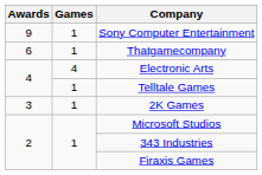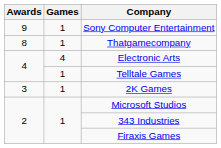 <table class="wikitable floatright" rowspan="2" style="text-align:center;" background: #f6e39c;>
 <tr>
 <th scope="col">Awards</th>
 <th scope="col">Games</th>
 <th scope="col">Company</th>
 </tr>
 <tr>
 <td>9</td>
 <td>1</td>
 <td><a href='#'>Sony Computer Entertainment</a></td>
 </tr>
 <tr>
-<td>6</td>
+<td>8</td>
 <td>1</td>
 <td><a href='#'>Thatgamecompany</a></td>
 </tr>
 <tr>
 <td rowspan=2>4</td>
 <td>4</td>
 <td><a href='#'>Electronic Arts</a></td>
 </tr>
 <tr>
 <td>1</td>
 <td><a href='#'>Telltale Games</a></td>
 </tr>
 <tr>
 <td>3</td>
 <td>1</td>
 <td><a href='#'>2K Games</a></td>
 </tr>
 <tr>
 <td rowspan=3>2</td>
 <td rowspan=3>1</td>
 <td><a href='#'>Microsoft Studios</a></td>
 </tr>
 <tr>
 <td><a href='#'>343 Industries</a></td>
 </tr>
 <tr>
 <td><a href='#'>Firaxis Games</a></td>
 </tr>
 </table>
